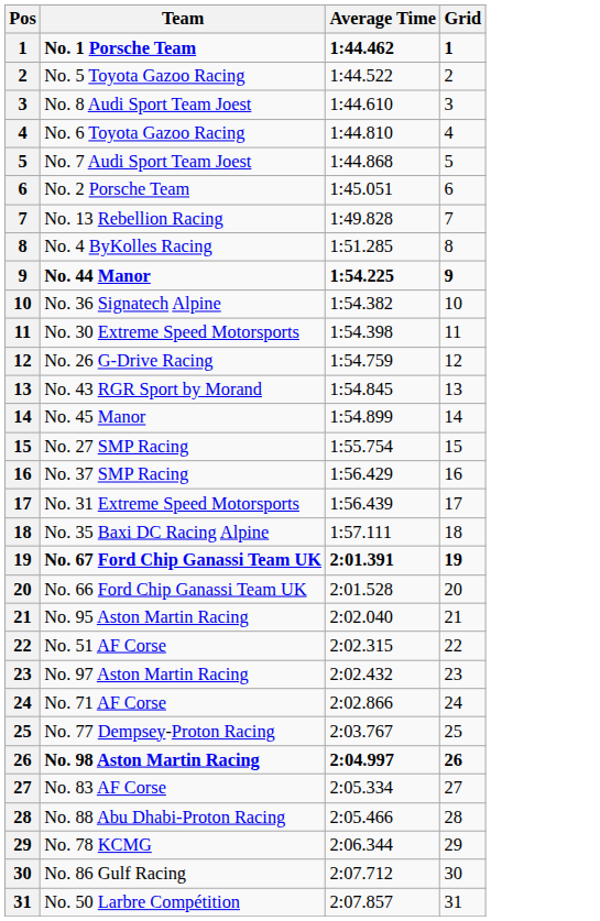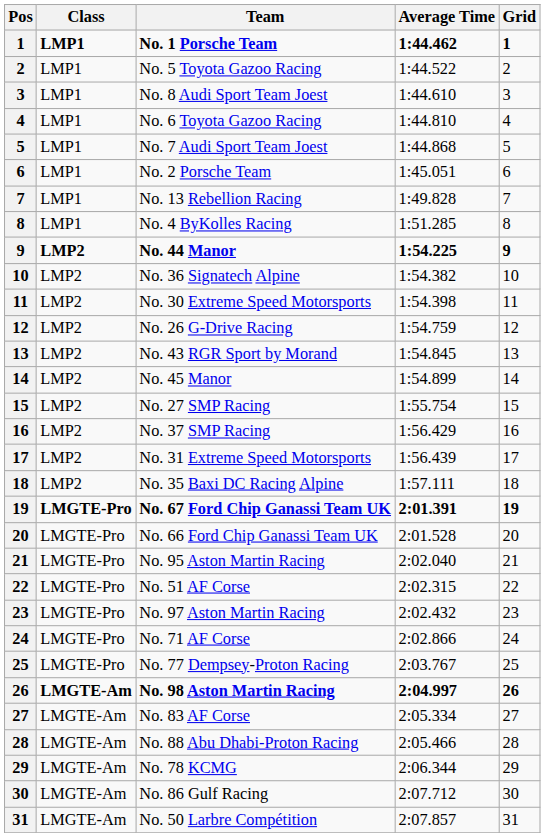 <table class="wikitable">
 <tr>
 <th>Pos</th>
+<th>Class</th>
 <th>Team</th>
 <th>Average Time</th>
 <th>Grid</th>
 </tr>
 <tr>
 <th><strong>1</strong></th>
+<td><strong>LMP1</strong></td>
 <td><strong>No. 1 <a href='#'>Porsche Team</a></strong></td>
 <td><strong>1:44.462</strong></td>
 <td><strong>1</strong></td>
 </tr>
 <tr>
 <th>2</th>
+<td>LMP1</td>
 <td>No. 5 <a href='#'>Toyota Gazoo Racing</a></td>
 <td>1:44.522</td>
 <td>2</td>
 </tr>
 <tr>
 <th>3</th>
+<td>LMP1</td>
 <td>No. 8 <a href='#'>Audi Sport Team Joest</a></td>
 <td>1:44.610</td>
 <td>3</td>
 </tr>
 <tr>
 <th>4</th>
+<td>LMP1</td>
 <td>No. 6 <a href='#'>Toyota Gazoo Racing</a></td>
 <td>1:44.810</td>
 <td>4</td>
 </tr>
 <tr>
 <th>5</th>
+<td>LMP1</td>
 <td>No. 7 <a href='#'>Audi Sport Team Joest</a></td>
 <td>1:44.868</td>
 <td>5</td>
 </tr>
 <tr>
 <th>6</th>
+<td>LMP1</td>
 <td>No. 2 <a href='#'>Porsche Team</a></td>
 <td>1:45.051</td>
 <td>6</td>
 </tr>
 <tr>
 <th>7</th>
+<td>LMP1</td>
 <td>No. 13 <a href='#'>Rebellion Racing</a></td>
 <td>1:49.828</td>
 <td>7</td>
 </tr>
 <tr>
 <th>8</th>
+<td>LMP1</td>
 <td>No. 4 <a href='#'>ByKolles Racing</a></td>
 <td>1:51.285</td>
 <td>8</td>
 </tr>
 <tr>
 <th><strong>9</strong></th>
+<td><strong>LMP2</strong></td>
 <td><strong>No. 44 <a href='#'>Manor</a></strong></td>
 <td><strong>1:54.225</strong></td>
 <td><strong>9</strong></td>
 </tr>
 <tr>
 <th>10</th>
+<td>LMP2</td>
 <td>No. 36 <a href='#'>Signatech</a> <a href='#'>Alpine</a></td>
 <td>1:54.382</td>
 <td>10</td>
 </tr>
 <tr>
 <th>11</th>
+<td>LMP2</td>
 <td>No. 30 <a href='#'>Extreme Speed Motorsports</a></td>
 <td>1:54.398</td>
 <td>11</td>
 </tr>
 <tr>
 <th>12</th>
+<td>LMP2</td>
 <td>No. 26 <a href='#'>G-Drive Racing</a></td>
 <td>1:54.759</td>
 <td>12</td>
 </tr>
 <tr>
 <th>13</th>
+<td>LMP2</td>
 <td>No. 43 <a href='#'>RGR Sport by Morand</a></td>
 <td>1:54.845</td>
 <td>13</td>
 </tr>
 <tr>
 <th>14</th>
+<td>LMP2</td>
 <td>No. 45 <a href='#'>Manor</a></td>
 <td>1:54.899</td>
 <td>14</td>
 </tr>
 <tr>
 <th>15</th>
+<td>LMP2</td>
 <td>No. 27 <a href='#'>SMP Racing</a></td>
 <td>1:55.754</td>
 <td>15</td>
 </tr>
 <tr>
 <th>16</th>
+<td>LMP2</td>
 <td>No. 37 <a href='#'>SMP Racing</a></td>
 <td>1:56.429</td>
 <td>16</td>
 </tr>
 <tr>
 <th>17</th>
+<td>LMP2</td>
 <td>No. 31 <a href='#'>Extreme Speed Motorsports</a></td>
 <td>1:56.439</td>
 <td>17</td>
 </tr>
 <tr>
 <th>18</th>
+<td>LMP2</td>
 <td>No. 35 <a href='#'>Baxi DC Racing</a> <a href='#'>Alpine</a></td>
 <td>1:57.111</td>
 <td>18</td>
 </tr>
 <tr>
 <th><strong>19</strong></th>
+<td><strong>LMGTE-Pro</strong></td>
 <td><strong>No. 67 <a href='#'>Ford Chip Ganassi Team UK</a></strong></td>
 <td><strong>2:01.391</strong></td>
 <td><strong>19</strong></td>
 </tr>
 <tr>
 <th>20</th>
+<td>LMGTE-Pro</td>
 <td>No. 66 <a href='#'>Ford Chip Ganassi Team UK</a></td>
 <td>2:01.528</td>
 <td>20</td>
 </tr>
 <tr>
 <th>21</th>
+<td>LMGTE-Pro</td>
 <td>No. 95 <a href='#'>Aston Martin Racing</a></td>
 <td>2:02.040</td>
 <td>21</td>
 </tr>
 <tr>
 <th>22</th>
+<td>LMGTE-Pro</td>
 <td>No. 51 <a href='#'>AF Corse</a></td>
 <td>2:02.315</td>
 <td>22</td>
 </tr>
 <tr>
 <th>23</th>
+<td>LMGTE-Pro</td>
 <td>No. 97 <a href='#'>Aston Martin Racing</a></td>
 <td>2:02.432</td>
 <td>23</td>
 </tr>
 <tr>
 <th>24</th>
+<td>LMGTE-Pro</td>
 <td>No. 71 <a href='#'>AF Corse</a></td>
 <td>2:02.866</td>
 <td>24</td>
 </tr>
 <tr>
 <th>25</th>
+<td>LMGTE-Pro</td>
 <td>No. 77 <a href='#'>Dempsey</a>-<a href='#'>Proton Racing</a></td>
 <td>2:03.767</td>
 <td>25</td>
 </tr>
 <tr>
 <th><strong>26</strong></th>
+<td><strong>LMGTE-Am</strong></td>
 <td><strong>No. 98 <a href='#'>Aston Martin Racing</a></strong></td>
 <td><strong>2:04.997</strong></td>
 <td><strong>26</strong></td>
 </tr>
 <tr>
 <th>27</th>
+<td>LMGTE-Am</td>
 <td>No. 83 <a href='#'>AF Corse</a></td>
 <td>2:05.334</td>
 <td>27</td>
 </tr>
 <tr>
 <th>28</th>
+<td>LMGTE-Am</td>
 <td>No. 88 <a href='#'>Abu Dhabi-Proton Racing</a></td>
 <td>2:05.466</td>
 <td>28</td>
 </tr>
 <tr>
 <th>29</th>
+<td>LMGTE-Am</td>
 <td>No. 78 <a href='#'>KCMG</a></td>
 <td>2:06.344</td>
 <td>29</td>
 </tr>
 <tr>
 <th>30</th>
+<td>LMGTE-Am</td>
 <td>No. 86 Gulf Racing</td>
 <td>2:07.712</td>
 <td>30</td>
 </tr>
 <tr>
 <th>31</th>
+<td>LMGTE-Am</td>
 <td>No. 50 <a href='#'>Larbre Compétition</a></td>
 <td>2:07.857</td>
 <td>31</td>
 </tr>
 </table>
